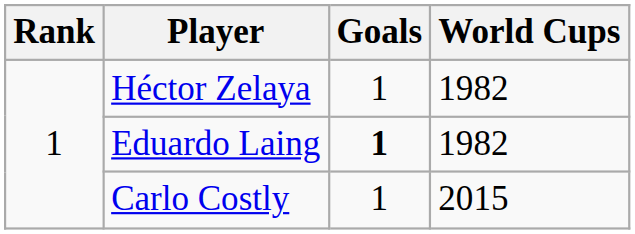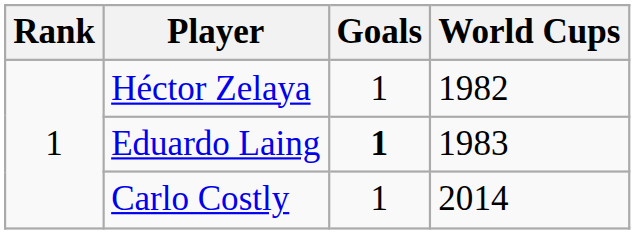 <table class="wikitable" style="text-align: left;">
 <tr>
 <th>Rank</th>
 <th>Player</th>
 <th>Goals</th>
 <th>World Cups</th>
 </tr>
 <tr>
 <td rowspan=3 align=center>1</td>
 <td><a href='#'>Héctor Zelaya</a></td>
 <td align=center>1</td>
 <td>1982</td>
 </tr>
 <tr>
 <td><a href='#'>Eduardo Laing</a></td>
 <td align=center><strong>1</strong></td>
-<td>1982</td>
+<td>1983</td>
 </tr>
 <tr>
 <td><a href='#'>Carlo Costly</a></td>
 <td align=center>1</td>
-<td>2015</td>
+<td>2014</td>
 </tr>
 </table>
